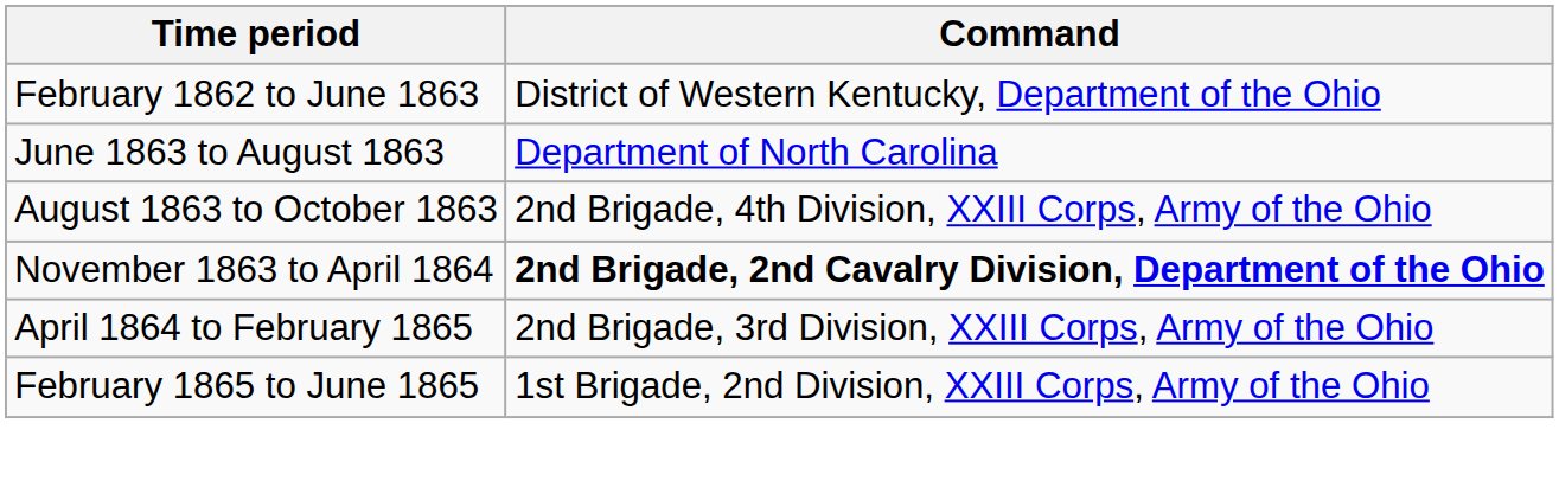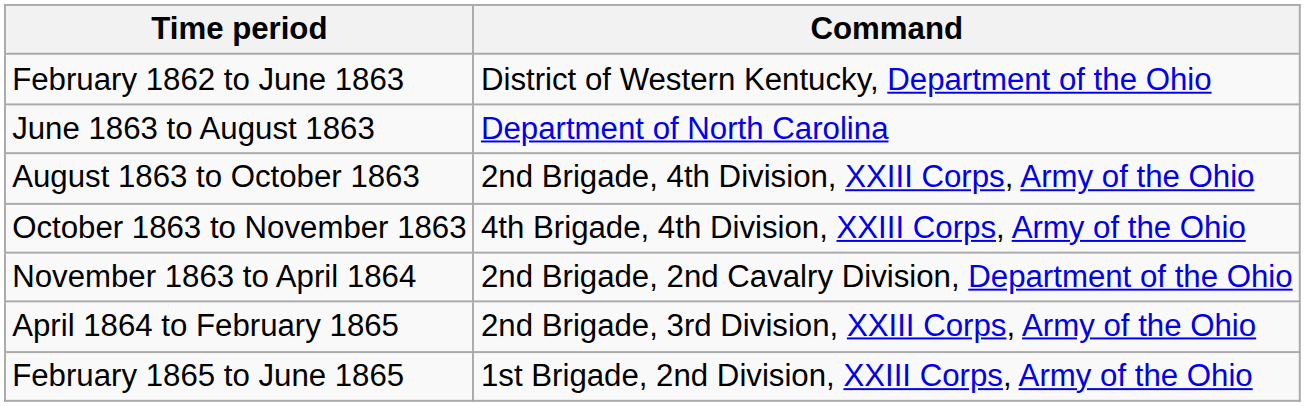 <table class="wikitable">
 <tr>
 <th>Time period</th>
 <th>Command</th>
 </tr>
 <tr>
 <td>February 1862 to June 1863</td>
 <td>District of Western Kentucky, <a href='#'>Department of the Ohio</a></td>
 </tr>
 <tr>
 <td>June 1863 to August 1863</td>
 <td><a href='#'>Department of North Carolina</a></td>
 </tr>
 <tr>
 <td>August 1863 to October 1863</td>
 <td>2nd Brigade, 4th Division, <a href='#'>XXIII Corps</a>, <a href='#'>Army of the Ohio</a></td>
 </tr>
 <tr>
+<td>October 1863 to November 1863</td>
+<td>4th Brigade, 4th Division, <a href='#'>XXIII Corps</a>, <a href='#'>Army of the Ohio</a></td>
+</tr>
+<tr>
 <td>November 1863 to April 1864</td>
-<td><strong>2nd Brigade, 2nd Cavalry Division, <a href='#'>Department of the Ohio</a></strong></td>
+<td>2nd Brigade, 2nd Cavalry Division, <a href='#'>Department of the Ohio</a></td>
 </tr>
 <tr>
 <td>April 1864 to February 1865</td>
 <td>2nd Brigade, 3rd Division, <a href='#'>XXIII Corps</a>, <a href='#'>Army of the Ohio</a></td>
 </tr>
 <tr>
 <td>February 1865 to June 1865</td>
 <td>1st Brigade, 2nd Division, <a href='#'>XXIII Corps</a>, <a href='#'>Army of the Ohio</a></td>
 </tr>
 </table>
